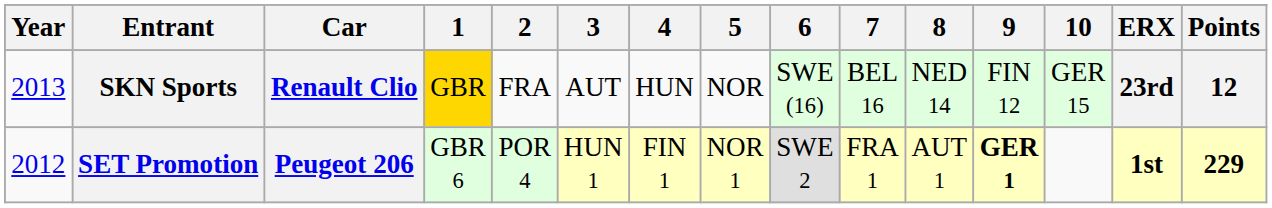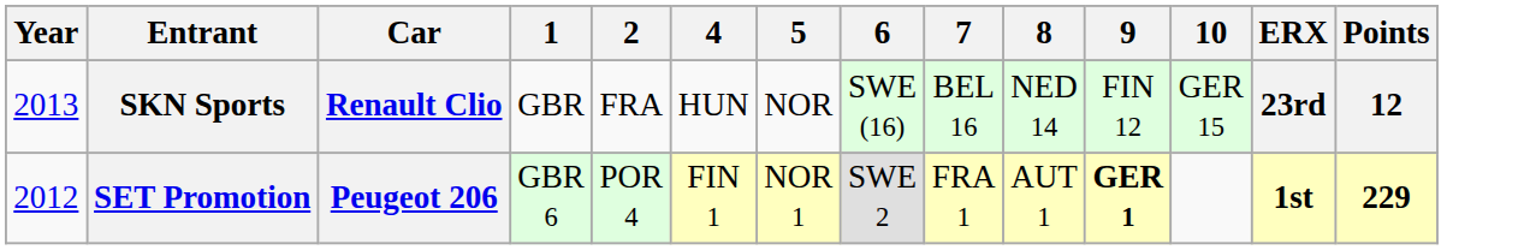 <table class="wikitable" border="1" style="text-align:center; font-size:90%;">
 <tr valign="top">
 <th>Year</th>
 <th>Entrant</th>
 <th>Car</th>
 <th>1</th>
 <th>2</th>
-<th>3</th>
 <th>4</th>
 <th>5</th>
 <th>6</th>
 <th>7</th>
 <th>8</th>
 <th>9</th>
 <th>10</th>
 <th>ERX</th>
 <th>Points</th>
 </tr>
 <tr>
 <td><a href='#'>2013</a></td>
 <th>SKN Sports</th>
 <th><a href='#'>Renault Clio</a></th>
-<td style="background: gold;">GBR<br></td>
+<td>GBR<br></td>
 <td>FRA<br></td>
-<td>AUT<br></td>
 <td>HUN<br></td>
 <td>NOR<br></td>
 <td style="background:#DFFFDF;">SWE<br><small>(16) </small></td>
 <td style="background:#DFFFDF;">BEL<br><small>16 </small></td>
 <td style="background:#DFFFDF;">NED<br><small>14</small></td>
 <td style="background:#DFFFDF;">FIN<br><small>12</small></td>
 <td style="background:#DFFFDF;">GER<br><small>15</small></td>
 <th>23rd</th>
 <th>12</th>
 </tr>
 <tr>
 <td><a href='#'>2012</a></td>
 <th><a href='#'>SET Promotion</a></th>
 <th><a href='#'>Peugeot 206</a></th>
 <td style="background:#DFFFDF;">GBR<br><small>6</small></td>
 <td style="background:#DFFFDF;">POR<br><small>4</small></td>
-<td style="background:#FFFFBF;">HUN<br><small>1</small></td>
 <td style="background:#FFFFBF;">FIN<br><small>1</small></td>
 <td style="background:#FFFFBF;">NOR<br><small>1</small></td>
 <td style="background:#DFDFDF;">SWE<br><small>2</small></td>
 <td style="background:#FFFFBF;">FRA<br><small>1</small></td>
 <td style="background:#FFFFBF;">AUT<br><small>1</small></td>
 <td style="background:#FFFFBF;"><strong>GER<br><small>1</small></strong></td>
 <td></td>
 <th style="background:#FFFFBF;">1st</th>
 <th style="background:#FFFFBF;">229</th>
 </tr>
 </table>
